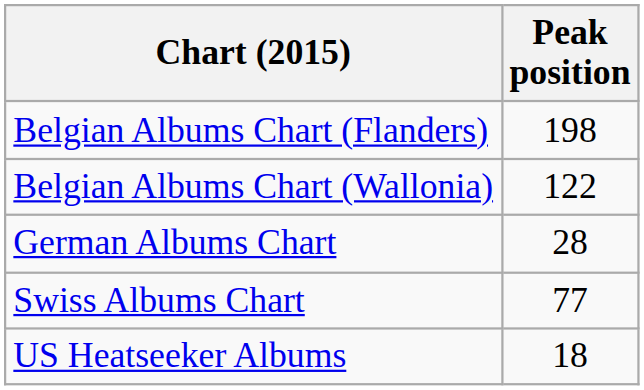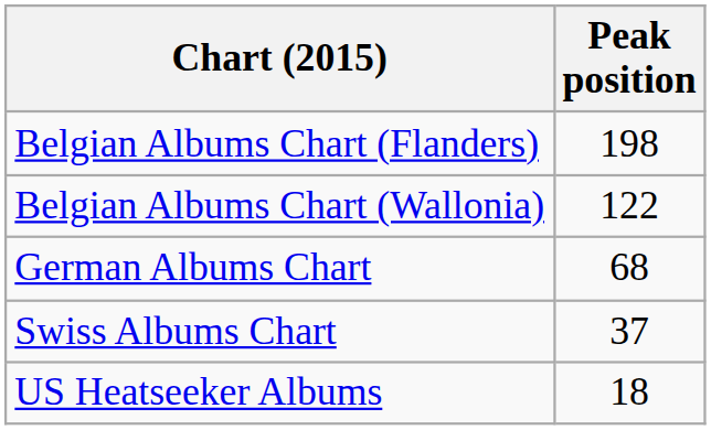 <table class="wikitable sortable">
 <tr>
 <th>Chart (2015)</th>
 <th>Peak<br>position</th>
 </tr>
 <tr>
 <td><a href='#'>Belgian Albums Chart (Flanders)</a></td>
 <td style="text-align:center;">198</td>
 </tr>
 <tr>
 <td><a href='#'>Belgian Albums Chart (Wallonia)</a></td>
 <td style="text-align:center;">122</td>
 </tr>
 <tr>
 <td><a href='#'>German Albums Chart</a></td>
-<td style="text-align:center;">28</td>
+<td style="text-align:center;">68</td>
 </tr>
 <tr>
 <td><a href='#'>Swiss Albums Chart</a></td>
-<td style="text-align:center;">77</td>
+<td style="text-align:center;">37</td>
 </tr>
 <tr>
 <td align="left"><a href='#'>US Heatseeker Albums</a></td>
 <td style="text-align:center;">18</td>
 </tr>
 </table>
